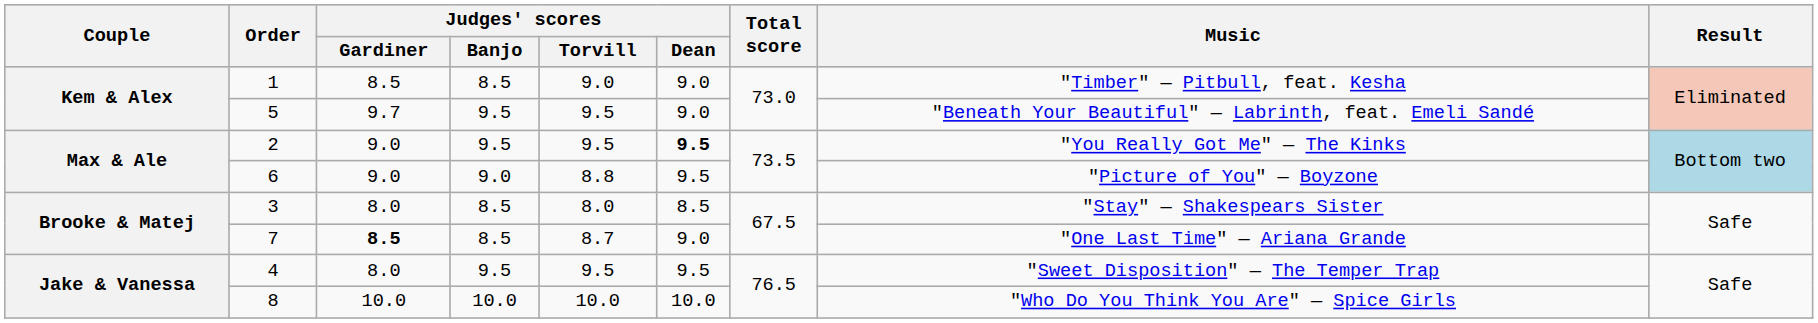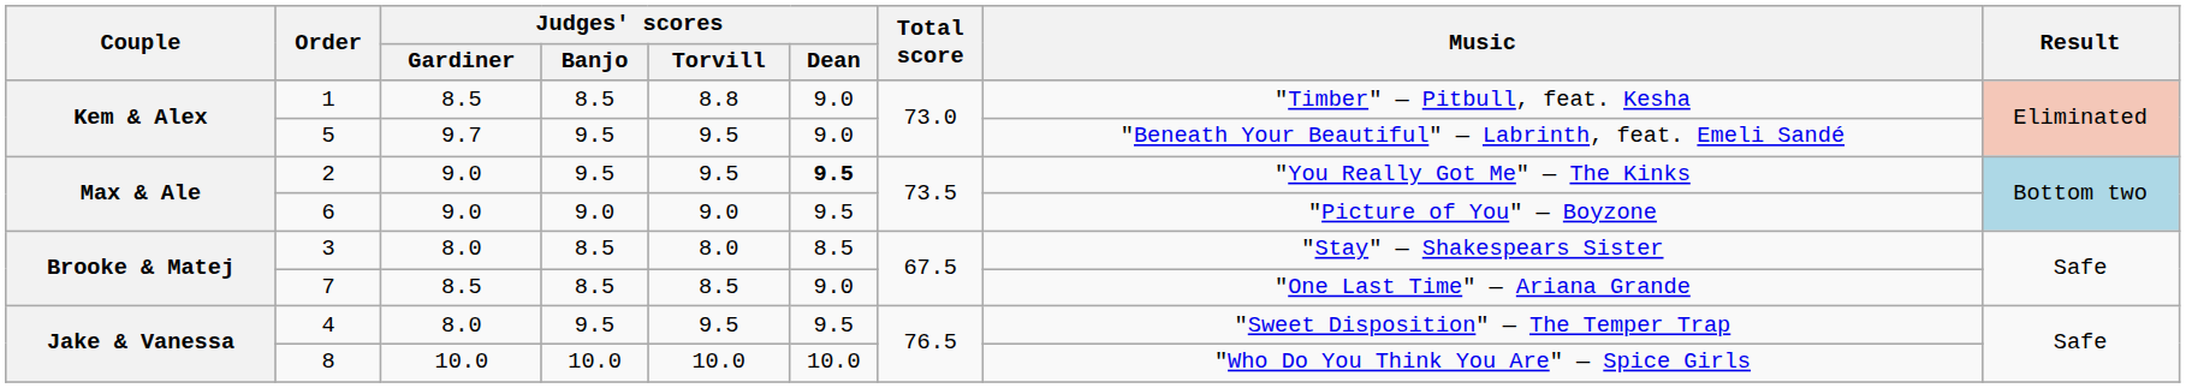 <table class="wikitable sortable" style="text-align:center; font-size:90%; width:90%">
 <tr>
 <th scope="col" rowspan=2>Couple</th>
 <th scope="col" rowspan=2>Order</th>
 <th scope="col" colspan=4 class="unsortable">Judges' scores</th>
 <th scope="col" rowspan=2>Total<br>score</th>
 <th scope="col" rowspan=2 class="unsortable">Music</th>
 <th scope="col" rowspan=2 class="unsortable">Result</th>
 </tr>
 <tr>
 <th class="unsortable">Gardiner</th>
 <th class="unsortable">Banjo</th>
 <th class="unsortable">Torvill</th>
 <th class="unsortable">Dean</th>
 </tr>
 <tr>
 <th scope="row" rowspan=2>Kem & Alex</th>
 <td>1</td>
 <td>8.5</td>
 <td>8.5</td>
-<td>9.0</td>
+<td>8.8</td>
 <td>9.0</td>
 <td rowspan=2>73.0</td>
 <td>"<a href='#'>Timber</a>" — <a href='#'>Pitbull</a>, feat. <a href='#'>Kesha</a></td>
 <td rowspan=2 bgcolor="f4c7b8">Eliminated</td>
 </tr>
 <tr>
 <td>5</td>
 <td>9.7</td>
 <td>9.5</td>
 <td>9.5</td>
 <td>9.0</td>
 <td>"<a href='#'>Beneath Your Beautiful</a>" — <a href='#'>Labrinth</a>, feat. <a href='#'>Emeli Sandé</a></td>
 </tr>
 <tr>
 <th scope="row" rowspan=2>Max & Ale</th>
 <td>2</td>
 <td>9.0</td>
 <td>9.5</td>
 <td>9.5</td>
 <td><strong>9.5</strong></td>
 <td rowspan=2>73.5</td>
 <td>"<a href='#'>You Really Got Me</a>" — <a href='#'>The Kinks</a></td>
 <td rowspan=2 bgcolor=lightblue>Bottom two</td>
 </tr>
 <tr>
 <td>6</td>
 <td>9.0</td>
 <td>9.0</td>
-<td>8.8</td>
+<td>9.0</td>
 <td>9.5</td>
 <td>"<a href='#'>Picture of You</a>" — <a href='#'>Boyzone</a></td>
 </tr>
 <tr>
 <th scope="row" rowspan=2>Brooke & Matej</th>
 <td>3</td>
 <td>8.0</td>
 <td>8.5</td>
 <td>8.0</td>
 <td>8.5</td>
 <td rowspan=2>67.5</td>
 <td>"<a href='#'>Stay</a>" — <a href='#'>Shakespears Sister</a></td>
 <td rowspan=2>Safe</td>
 </tr>
 <tr>
 <td>7</td>
-<td><strong>8.5</strong></td>
 <td>8.5</td>
-<td>8.7</td>
+<td>8.5</td>
+<td>8.5</td>
 <td>9.0</td>
 <td>"<a href='#'>One Last Time</a>" — <a href='#'>Ariana Grande</a></td>
 </tr>
 <tr>
 <th scope="row" rowspan=2>Jake & Vanessa</th>
 <td>4</td>
 <td>8.0</td>
 <td>9.5</td>
 <td>9.5</td>
 <td>9.5</td>
 <td rowspan=2>76.5</td>
 <td>"<a href='#'>Sweet Disposition</a>" — <a href='#'>The Temper Trap</a></td>
 <td rowspan=2>Safe</td>
 </tr>
 <tr>
 <td>8</td>
 <td>10.0</td>
 <td>10.0</td>
 <td>10.0</td>
 <td>10.0</td>
 <td>"<a href='#'>Who Do You Think You Are</a>" — <a href='#'>Spice Girls</a></td>
 </tr>
 </table>
